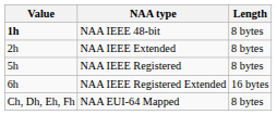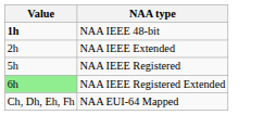 <table class="wikitable">
 <tr>
 <th>Value</th>
 <th>NAA type</th>
-<th>Length</th>
 </tr>
 <tr>
 <td><strong>1h</strong></td>
 <td>NAA IEEE 48-bit</td>
-<td>8 bytes</td>
 </tr>
 <tr>
 <td>2h</td>
 <td>NAA IEEE Extended</td>
-<td>8 bytes</td>
 </tr>
 <tr>
 <td>5h</td>
 <td>NAA IEEE Registered</td>
-<td>8 bytes</td>
 </tr>
 <tr>
-<td>6h</td>
+<td style="background: lightgreen;">6h</td>
 <td>NAA IEEE Registered Extended</td>
-<td>16 bytes</td>
 </tr>
 <tr>
 <td>Ch, Dh, Eh, Fh</td>
 <td>NAA EUI-64 Mapped</td>
-<td>8 bytes</td>
 </tr>
 </table>
